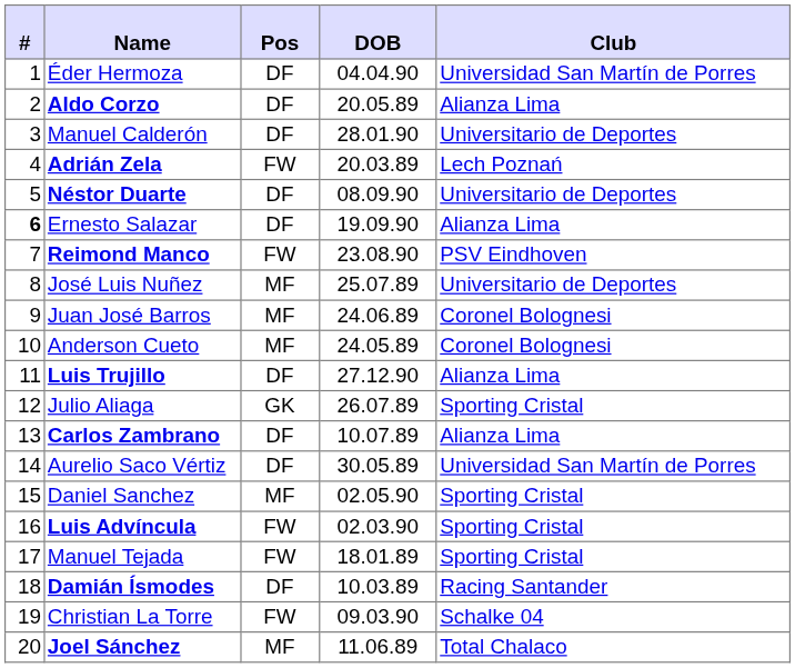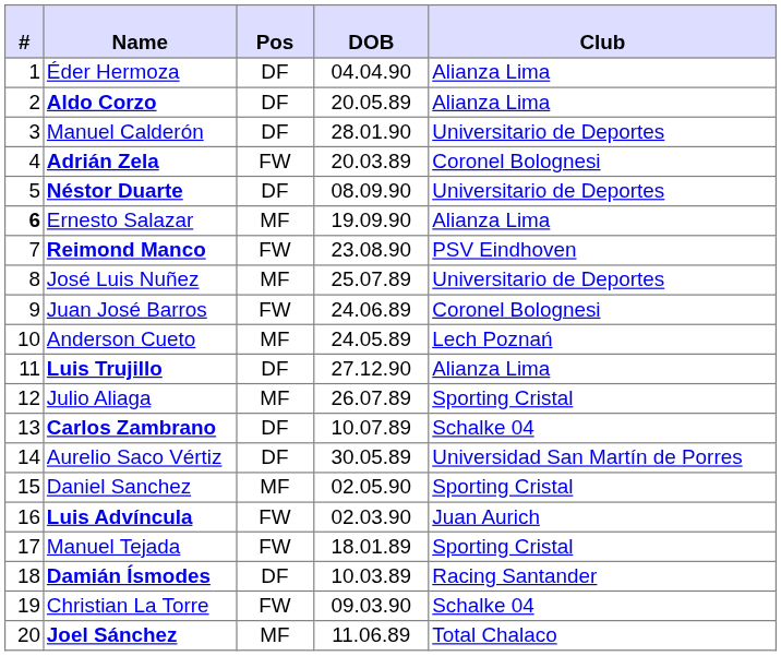 <table style=border-collapse:collapse border=1 cellspacing=0 cellpadding=2 width=600>
 <tr>
 <th bgcolor="#DDDDFF" width="5%"><br> # </th>
 <th bgcolor="#DDDDFF" width="25%"><br>Name</th>
 <th bgcolor="#DDDDFF" width="10%"><br>Pos</th>
 <th bgcolor="#DDDDFF" width="15%"><br>DOB</th>
 <th bgcolor="#DDDDFF" width="45%"><br>Club</th>
 </tr>
 <tr>
 <td align=right>1</td>
 <td><a href='#'>Éder Hermoza</a></td>
 <td align=center>DF</td>
 <td align=center>04.04.90</td>
-<td><a href='#'>Universidad San Martín de Porres</a> </td>
+<td><a href='#'>Alianza Lima</a> </td>
 </tr>
 <tr>
 <td align=right>2</td>
 <td><strong><a href='#'>Aldo Corzo</a></strong></td>
 <td align=center>DF</td>
 <td align=center>20.05.89</td>
 <td><a href='#'>Alianza Lima</a> </td>
 </tr>
 <tr>
 <td align=right>3</td>
 <td><a href='#'>Manuel Calderón</a></td>
 <td align=center>DF</td>
 <td align=center>28.01.90</td>
 <td><a href='#'>Universitario de Deportes</a> </td>
 </tr>
 <tr>
 <td align=right>4</td>
 <td><strong><a href='#'>Adrián Zela</a></strong></td>
 <td align=center>FW</td>
 <td align=center>20.03.89</td>
-<td><a href='#'>Lech Poznań</a> </td>
+<td><a href='#'>Coronel Bolognesi</a> </td>
 </tr>
 <tr>
 <td align=right>5</td>
 <td><strong><a href='#'>Néstor Duarte</a></strong></td>
 <td align=center>DF</td>
 <td align=center>08.09.90</td>
 <td><a href='#'>Universitario de Deportes</a> </td>
 </tr>
 <tr>
 <td align=right><strong>6</strong></td>
 <td><a href='#'>Ernesto Salazar</a></td>
-<td align=center>DF</td>
+<td align=center>MF</td>
 <td align=center>19.09.90</td>
 <td><a href='#'>Alianza Lima</a> </td>
 </tr>
 <tr>
 <td align=right>7</td>
 <td><strong><a href='#'>Reimond Manco</a></strong></td>
 <td align=center>FW</td>
 <td align=center>23.08.90</td>
 <td><a href='#'>PSV Eindhoven</a> </td>
 </tr>
 <tr>
 <td align=right>8</td>
 <td><a href='#'>José Luis Nuñez</a></td>
 <td align=center>MF</td>
 <td align=center>25.07.89</td>
 <td><a href='#'>Universitario de Deportes</a> </td>
 </tr>
 <tr>
 <td align=right>9</td>
 <td><a href='#'>Juan José Barros</a></td>
-<td align=center>MF</td>
+<td align=center>FW</td>
 <td align=center>24.06.89</td>
 <td><a href='#'>Coronel Bolognesi</a> </td>
 </tr>
 <tr>
 <td align=right>10</td>
 <td><a href='#'>Anderson Cueto</a></td>
 <td align=center>MF</td>
 <td align=center>24.05.89</td>
-<td><a href='#'>Coronel Bolognesi</a> </td>
+<td><a href='#'>Lech Poznań</a> </td>
 </tr>
 <tr>
 <td align=right>11</td>
 <td><strong><a href='#'>Luis Trujillo</a></strong></td>
 <td align=center>DF</td>
 <td align=center>27.12.90</td>
 <td><a href='#'>Alianza Lima</a> </td>
 </tr>
 <tr>
 <td align=right>12</td>
 <td><a href='#'>Julio Aliaga</a></td>
-<td align=center>GK</td>
+<td align=center>MF</td>
 <td align=center>26.07.89</td>
 <td><a href='#'>Sporting Cristal</a> </td>
 </tr>
 <tr>
 <td align=right>13</td>
 <td><strong><a href='#'>Carlos Zambrano</a></strong></td>
 <td align=center>DF</td>
 <td align=center>10.07.89</td>
-<td><a href='#'>Alianza Lima</a> </td>
+<td><a href='#'>Schalke 04</a> </td>
 </tr>
 <tr>
 <td align=right>14</td>
 <td><a href='#'>Aurelio Saco Vértiz</a></td>
 <td align=center>DF</td>
 <td align=center>30.05.89</td>
 <td><a href='#'>Universidad San Martín de Porres</a> </td>
 </tr>
 <tr>
 <td align=right>15</td>
 <td><a href='#'>Daniel Sanchez</a></td>
 <td align=center>MF</td>
 <td align=center>02.05.90</td>
 <td><a href='#'>Sporting Cristal</a> </td>
 </tr>
 <tr>
 <td align=right>16</td>
 <td><strong><a href='#'>Luis Advíncula</a></strong></td>
 <td align=center>FW</td>
 <td align=center>02.03.90</td>
-<td><a href='#'>Sporting Cristal</a> </td>
+<td><a href='#'>Juan Aurich</a> </td>
 </tr>
 <tr>
 <td align=right>17</td>
 <td><a href='#'>Manuel Tejada</a></td>
 <td align=center>FW</td>
 <td align=center>18.01.89</td>
 <td><a href='#'>Sporting Cristal</a> </td>
 </tr>
 <tr>
 <td align=right>18</td>
 <td><strong><a href='#'>Damián Ísmodes</a></strong></td>
 <td align=center>DF</td>
 <td align=center>10.03.89</td>
 <td><a href='#'>Racing Santander</a> </td>
 </tr>
 <tr>
 <td align=right>19</td>
 <td><a href='#'>Christian La Torre</a></td>
 <td align=center>FW</td>
 <td align=center>09.03.90</td>
 <td><a href='#'>Schalke 04</a> </td>
 </tr>
 <tr>
 <td align=right>20</td>
 <td><strong><a href='#'>Joel Sánchez</a></strong></td>
 <td align=center>MF</td>
 <td align=center>11.06.89</td>
 <td><a href='#'>Total Chalaco</a> </td>
 </tr>
 </table>
